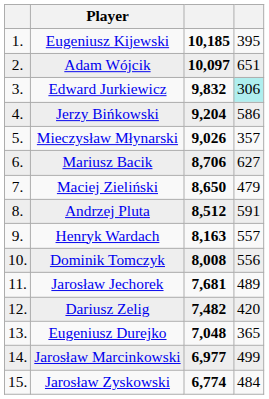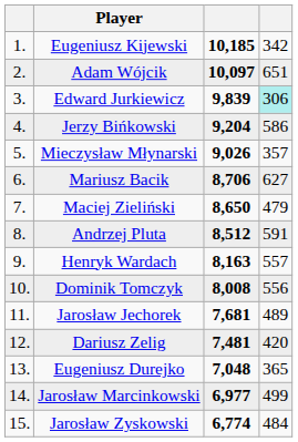 <table class="wikitable">
 <tr>
 <th></th>
 <th>Player</th>
 <th></th>
 <th></th>
 </tr>
 <tr align="center">
 <td align="center">1.</td>
 <td align="center"><a href='#'>Eugeniusz Kijewski</a></td>
 <td align="center"><strong>10,185</strong></td>
-<td align="center">395</td>
+<td align="center">342</td>
 </tr>
 <tr align="center" style="background:#eeeeee">
 <td align="center">2.</td>
 <td align="center"><a href='#'>Adam Wójcik</a></td>
 <td align="center"><strong>10,097</strong></td>
 <td align="center">651</td>
 </tr>
 <tr align="center">
 <td align="center">3.</td>
 <td align="center"><a href='#'>Edward Jurkiewicz</a></td>
-<td align="center"><strong>9,832</strong></td>
+<td align="center"><strong>9,839</strong></td>
 <td align="center" style="background: paleturquoise;">306</td>
 </tr>
 <tr align="center" style="background:#eeeeee">
 <td align="center">4.</td>
 <td align="center"><a href='#'>Jerzy Bińkowski</a></td>
 <td align="center"><strong>9,204</strong></td>
 <td align="center">586</td>
 </tr>
 <tr align="center">
 <td align="center">5.</td>
 <td align="center"><a href='#'>Mieczysław Młynarski</a></td>
 <td align="center"><strong>9,026</strong></td>
 <td align="center">357</td>
 </tr>
 <tr align="center" style="background:#eeeeee">
 <td align="center">6.</td>
 <td align="center"><a href='#'>Mariusz Bacik</a></td>
 <td align="center"><strong>8,706</strong></td>
 <td align="center">627</td>
 </tr>
 <tr align="center">
 <td align="center">7.</td>
 <td align="center"><a href='#'>Maciej Zieliński</a></td>
 <td align="center"><strong>8,650</strong></td>
 <td align="center">479</td>
 </tr>
 <tr align="center" style="background:#eeeeee">
 <td align="center">8.</td>
 <td align="center"><a href='#'>Andrzej Pluta</a></td>
 <td align="center"><strong>8,512</strong></td>
 <td align="center">591</td>
 </tr>
 <tr align="center">
 <td align="center">9.</td>
 <td align="center"><a href='#'>Henryk Wardach</a></td>
 <td align="center"><strong>8,163</strong></td>
 <td align="center">557</td>
 </tr>
 <tr align="center" style="background:#eeeeee">
 <td align="center">10.</td>
 <td align="center"><a href='#'>Dominik Tomczyk</a></td>
 <td align="center"><strong>8,008</strong></td>
 <td align="center">556</td>
 </tr>
 <tr align="center">
 <td align="center">11.</td>
 <td align="center"><a href='#'>Jarosław Jechorek</a></td>
 <td align="center"><strong>7,681</strong></td>
 <td align="center">489</td>
 </tr>
 <tr align="center" style="background:#eeeeee">
 <td align="center">12.</td>
 <td align="center"><a href='#'>Dariusz Zelig</a></td>
-<td align="center"><strong>7,482</strong></td>
+<td align="center"><strong>7,481</strong></td>
 <td align="center">420</td>
 </tr>
 <tr align="center">
 <td align="center">13.</td>
 <td align="center"><a href='#'>Eugeniusz Durejko</a></td>
 <td align="center"><strong>7,048</strong></td>
 <td align="center">365</td>
 </tr>
 <tr align="center" style="background:#eeeeee">
 <td align="center">14.</td>
 <td align="center"><a href='#'>Jarosław Marcinkowski</a></td>
 <td align="center"><strong>6,977</strong></td>
 <td align="center">499</td>
 </tr>
 <tr align="center">
 <td align="center">15.</td>
 <td align="center"><a href='#'>Jarosław Zyskowski</a></td>
 <td align="center"><strong>6,774</strong></td>
 <td align="center">484</td>
 </tr>
 </table>
